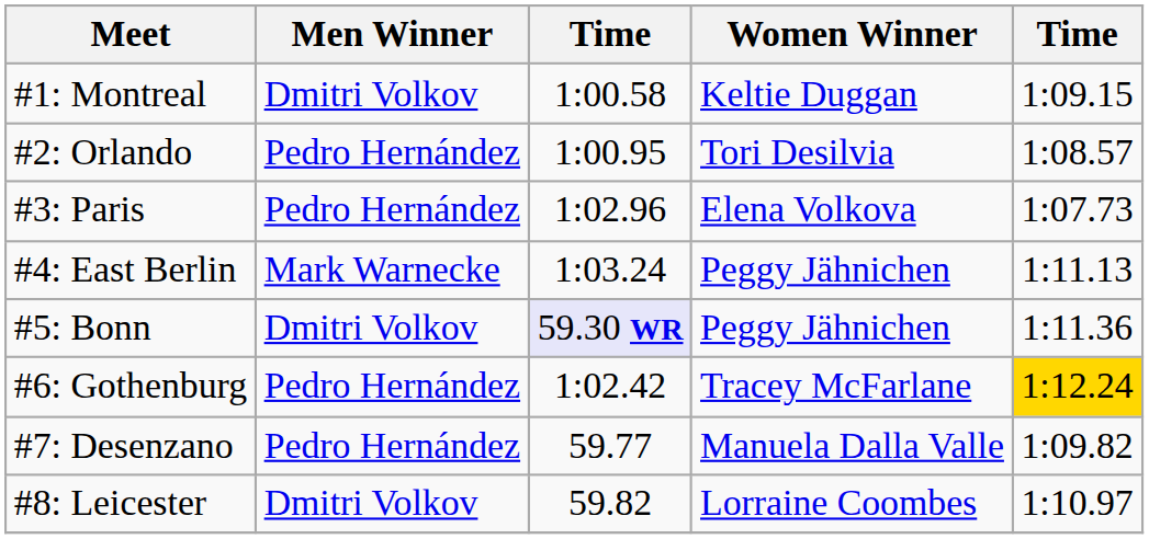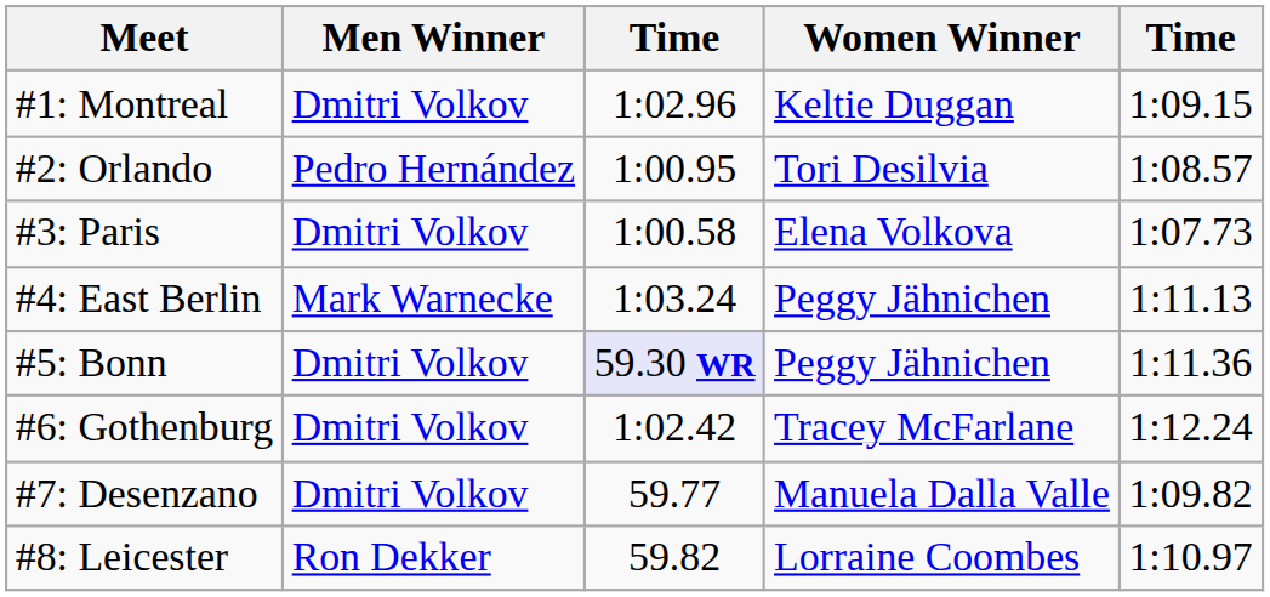 <table class=wikitable>
 <tr>
 <th>Meet</th>
 <th>Men Winner</th>
 <th>Time</th>
 <th>Women Winner</th>
 <th>Time</th>
 </tr>
 <tr>
 <td>#1: Montreal</td>
 <td> <a href='#'>Dmitri Volkov</a></td>
-<td align=center>1:00.58</td>
+<td align=center>1:02.96</td>
 <td> <a href='#'>Keltie Duggan</a></td>
 <td align=center>1:09.15</td>
 </tr>
 <tr>
 <td>#2: Orlando</td>
 <td> <a href='#'>Pedro Hernández</a></td>
 <td align=center>1:00.95</td>
 <td> <a href='#'>Tori Desilvia</a></td>
 <td align=center>1:08.57</td>
 </tr>
 <tr>
 <td>#3: Paris</td>
-<td> <a href='#'>Pedro Hernández</a></td>
-<td align=center>1:02.96</td>
+<td> <a href='#'>Dmitri Volkov</a></td>
+<td align=center>1:00.58</td>
 <td> <a href='#'>Elena Volkova</a></td>
 <td align=center>1:07.73</td>
 </tr>
 <tr>
 <td>#4: East Berlin</td>
 <td> <a href='#'>Mark Warnecke</a></td>
 <td align=center>1:03.24</td>
 <td> <a href='#'>Peggy Jähnichen</a></td>
 <td align=center>1:11.13</td>
 </tr>
 <tr>
 <td>#5: Bonn</td>
 <td> <a href='#'>Dmitri Volkov</a></td>
 <td align=center style="background: lavender;">59.30 <small><a href='#'><strong>WR</strong></a></small></td>
 <td> <a href='#'>Peggy Jähnichen</a></td>
 <td align=center>1:11.36</td>
 </tr>
 <tr>
 <td>#6: Gothenburg</td>
-<td> <a href='#'>Pedro Hernández</a></td>
+<td> <a href='#'>Dmitri Volkov</a></td>
 <td align=center>1:02.42</td>
 <td> <a href='#'>Tracey McFarlane</a></td>
-<td align=center style="background: gold;">1:12.24</td>
+<td align=center>1:12.24</td>
 </tr>
 <tr>
 <td>#7: Desenzano</td>
-<td> <a href='#'>Pedro Hernández</a></td>
+<td> <a href='#'>Dmitri Volkov</a></td>
 <td align=center>59.77</td>
 <td> <a href='#'>Manuela Dalla Valle</a></td>
 <td align=center>1:09.82</td>
 </tr>
 <tr>
 <td>#8: Leicester</td>
-<td> <a href='#'>Dmitri Volkov</a></td>
+<td> <a href='#'>Ron Dekker</a></td>
 <td align=center>59.82</td>
 <td> <a href='#'>Lorraine Coombes</a></td>
 <td align=center>1:10.97</td>
 </tr>
 <tr>
 </tr>
 </table>
